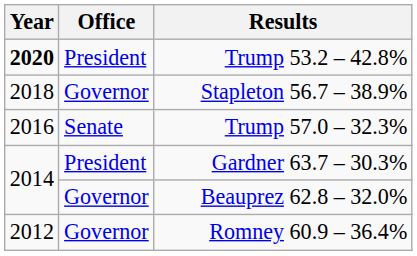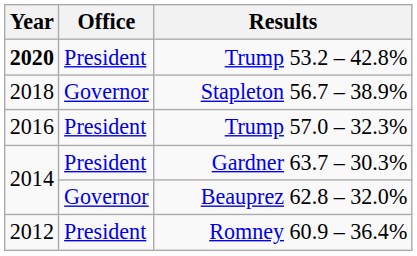 <table class=wikitable>
 <tr>
 <th width="30">Year</th>
 <th width="60">Office</th>
 <th width="180">Results</th>
 </tr>
 <tr>
 <td><strong>2020</strong></td>
 <td><a href='#'>President</a></td>
 <td align="right" ><a href='#'>Trump</a> 53.2 – 42.8%</td>
 </tr>
 <tr>
 <td>2018</td>
 <td><a href='#'>Governor</a></td>
 <td align="right" ><a href='#'>Stapleton</a> 56.7 – 38.9%</td>
 </tr>
 <tr>
 <td>2016</td>
-<td><a href='#'>Senate</a></td>
+<td><a href='#'>President</a></td>
 <td align="right" ><a href='#'>Trump</a> 57.0 – 32.3%</td>
 </tr>
 <tr>
 <td rowspan="2">2014</td>
 <td><a href='#'>President</a></td>
 <td align="right" ><a href='#'>Gardner</a> 63.7 – 30.3%</td>
 </tr>
 <tr>
 <td><a href='#'>Governor</a></td>
 <td align="right" ><a href='#'>Beauprez</a> 62.8 – 32.0%</td>
 </tr>
 <tr>
 <td>2012</td>
-<td><a href='#'>Governor</a></td>
+<td><a href='#'>President</a></td>
 <td align="right" ><a href='#'>Romney</a> 60.9 – 36.4%</td>
 </tr>
 </table>
